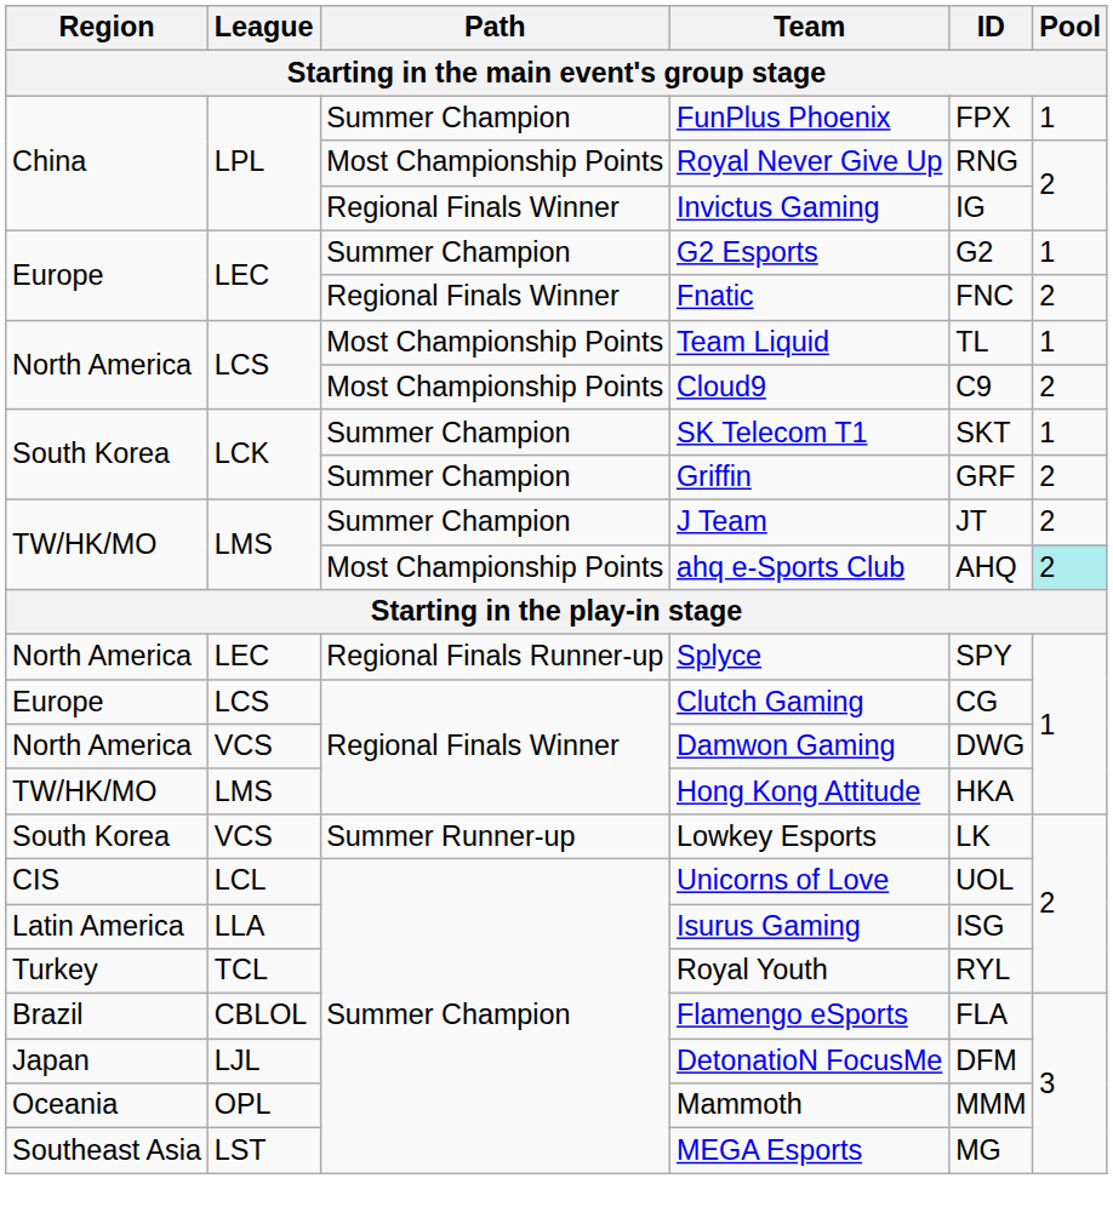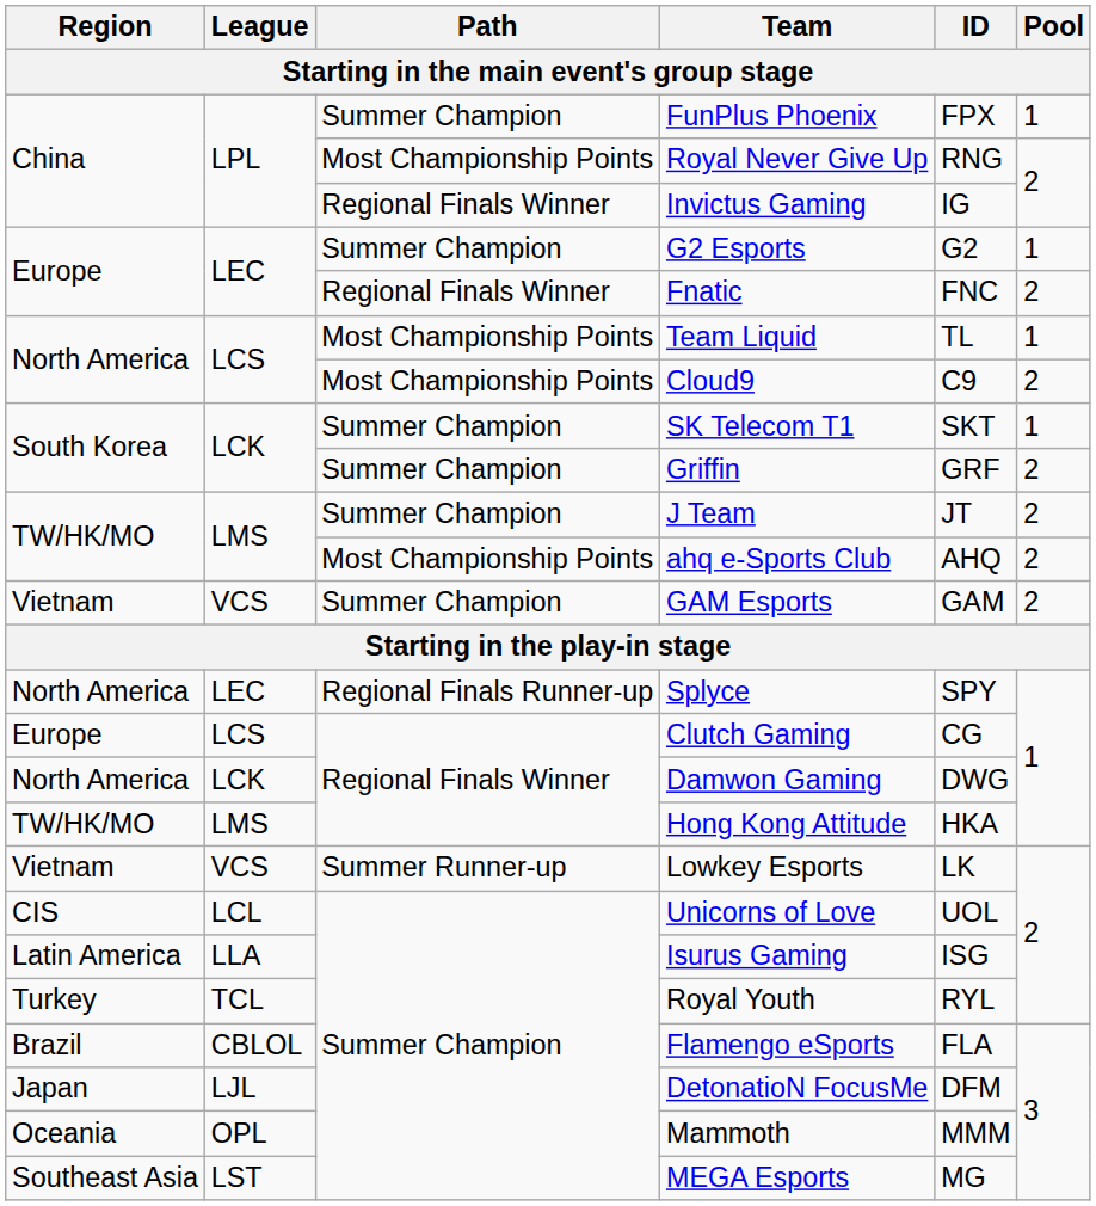 <table class="wikitable" style="white-space:nowrap">
 <tr>
 <th>Region</th>
 <th>League</th>
 <th>Path</th>
 <th>Team</th>
 <th>ID</th>
 <th>Pool</th>
 </tr>
 <tr>
 <th colspan="6">Starting in the main event's group stage</th>
 </tr>
 <tr>
 <td rowspan="3">China</td>
 <td rowspan="3" title="League of Legends Pro League">LPL</td>
 <td>Summer Champion</td>
 <td> <a href='#'>FunPlus Phoenix</a></td>
 <td>FPX</td>
 <td>1</td>
 </tr>
 <tr>
 <td>Most Championship Points</td>
 <td> <a href='#'>Royal Never Give Up</a></td>
 <td>RNG</td>
 <td rowspan="2">2</td>
 </tr>
 <tr>
 <td>Regional Finals Winner</td>
 <td> <a href='#'>Invictus Gaming</a></td>
 <td>IG</td>
 </tr>
 <tr>
 <td rowspan="2">Europe</td>
 <td rowspan="2" title="League of Legends European Championship">LEC</td>
 <td>Summer Champion</td>
 <td> <a href='#'>G2 Esports</a></td>
 <td>G2</td>
 <td>1</td>
 </tr>
 <tr>
 <td>Regional Finals Winner</td>
 <td> <a href='#'>Fnatic</a></td>
 <td>FNC</td>
 <td>2</td>
 </tr>
 <tr>
 <td rowspan="2">North America</td>
 <td rowspan="2" title="League of Legends Championship Series">LCS</td>
 <td>Most Championship Points</td>
 <td> <a href='#'>Team Liquid</a></td>
 <td>TL</td>
 <td>1</td>
 </tr>
 <tr>
 <td>Most Championship Points</td>
 <td> <a href='#'>Cloud9</a></td>
 <td>C9</td>
 <td>2</td>
 </tr>
 <tr>
 <td rowspan="2">South Korea</td>
 <td rowspan="2" title="League of Legends Champions Korea">LCK</td>
 <td>Summer Champion</td>
 <td> <a href='#'>SK Telecom T1</a></td>
 <td>SKT</td>
 <td>1</td>
 </tr>
 <tr>
 <td>Summer Champion</td>
 <td> <a href='#'>Griffin</a></td>
 <td>GRF</td>
 <td>2</td>
 </tr>
 <tr>
 <td rowspan="2" title="Taiwan/Hong Kong/Macau">TW/HK/MO</td>
 <td rowspan="2" title="League of Legends Master Series">LMS</td>
 <td>Summer Champion</td>
 <td> <a href='#'>J Team</a></td>
 <td>JT</td>
 <td>2</td>
 </tr>
 <tr>
 <td>Most Championship Points</td>
 <td> <a href='#'>ahq e-Sports Club</a></td>
 <td>AHQ</td>
-<td style="background: paleturquoise;">2</td>
+<td>2</td>
+</tr>
+<tr>
+<td>Vietnam</td>
+<td title="Vietnam Championship Series">VCS</td>
+<td>Summer Champion</td>
+<td> <a href='#'>GAM Esports</a></td>
+<td>GAM</td>
+<td>2</td>
 </tr>
 <tr>
 <th colspan="6">Starting in the play-in stage</th>
 </tr>
 <tr>
 <td>North America</td>
 <td title="League of Legends European Championship">LEC</td>
 <td>Regional Finals Runner-up</td>
 <td> <a href='#'>Splyce</a></td>
 <td>SPY</td>
 <td rowspan="4">1</td>
 </tr>
 <tr>
 <td>Europe</td>
 <td title="League of Legends Championship Series">LCS</td>
 <td rowspan="3">Regional Finals Winner</td>
 <td> <a href='#'>Clutch Gaming</a></td>
 <td>CG</td>
 </tr>
 <tr>
 <td>North America</td>
-<td title="Vietnam Championship Series">VCS</td>
+<td title="League of Legends Champion Korea">LCK</td>
 <td> <a href='#'>Damwon Gaming</a></td>
 <td>DWG</td>
 </tr>
 <tr>
 <td title="Taiwan/Hong Kong/Macau">TW/HK/MO</td>
 <td title="League of Legends Master Series">LMS</td>
 <td> <a href='#'>Hong Kong Attitude</a></td>
 <td>HKA</td>
 </tr>
 <tr>
-<td>South Korea</td>
+<td>Vietnam</td>
 <td title="Vietnam Championship Series">VCS</td>
 <td>Summer Runner-up</td>
 <td> Lowkey Esports</td>
 <td>LK</td>
 <td rowspan="4">2</td>
 </tr>
 <tr>
 <td title="Commonwealth of Independent States">CIS</td>
 <td title="League of Legends Continental League">LCL</td>
 <td rowspan="7">Summer Champion</td>
 <td> <a href='#'>Unicorns of Love</a></td>
 <td>UOL</td>
 </tr>
 <tr>
 <td>Latin America</td>
 <td title="Liga Latinoamérica">LLA</td>
 <td> <a href='#'>Isurus Gaming</a></td>
 <td>ISG</td>
 </tr>
 <tr>
 <td>Turkey</td>
 <td title="Turkish Championship League">TCL</td>
 <td> Royal Youth</td>
 <td>RYL</td>
 </tr>
 <tr>
 <td>Brazil</td>
 <td title="Campeonato Brasileiro de League of Legends">CBLOL</td>
 <td> <a href='#'>Flamengo eSports</a></td>
 <td>FLA</td>
 <td rowspan="4">3</td>
 </tr>
 <tr>
 <td>Japan</td>
 <td title="League of Legends Japan League">LJL</td>
 <td> <a href='#'>DetonatioN FocusMe</a></td>
 <td>DFM</td>
 </tr>
 <tr>
 <td>Oceania</td>
 <td title="Oceanic Pro League">OPL</td>
 <td> Mammoth</td>
 <td>MMM</td>
 </tr>
 <tr>
 <td>Southeast Asia</td>
 <td title="League of Legends SEA Tour">LST</td>
 <td> <a href='#'>MEGA Esports</a></td>
 <td>MG</td>
 </tr>
 </table>
